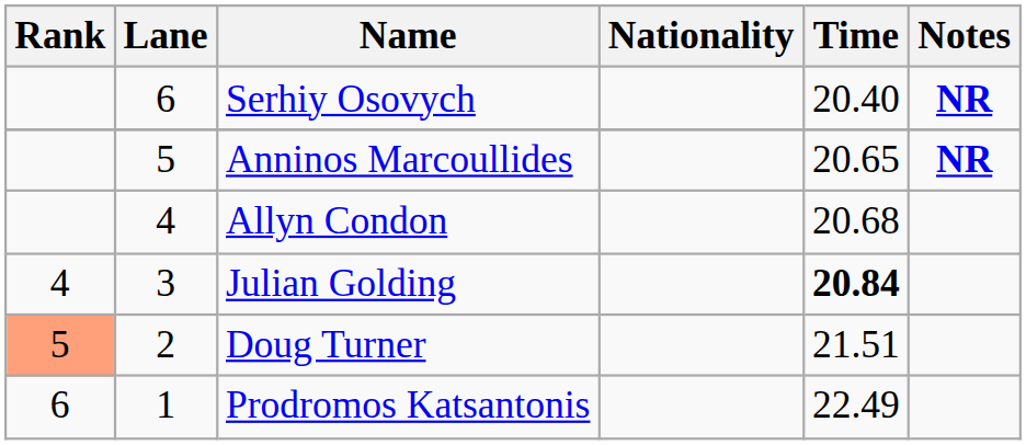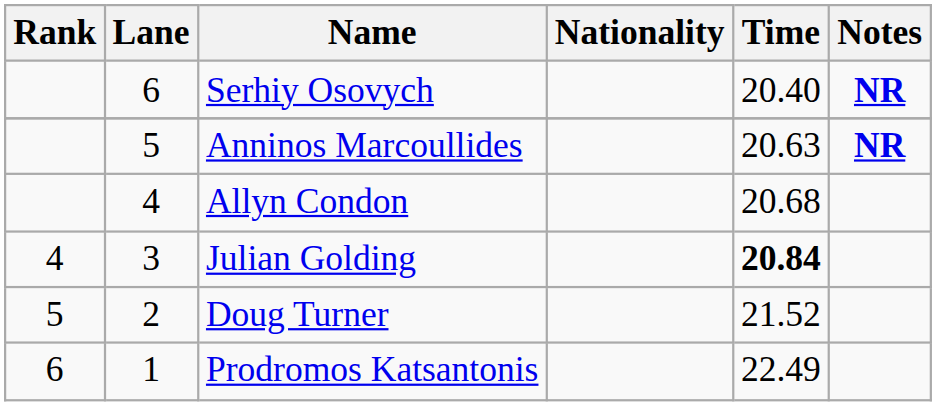 <table class="wikitable sortable" style="text-align:center">
 <tr>
 <th>Rank</th>
 <th>Lane</th>
 <th>Name</th>
 <th>Nationality</th>
 <th>Time</th>
 <th>Notes</th>
 </tr>
 <tr>
 <td></td>
 <td>6</td>
 <td align="left"><a href='#'>Serhiy Osovych</a></td>
 <td align=left></td>
 <td>20.40</td>
 <td><strong><a href='#'>NR</a></strong></td>
 </tr>
 <tr>
 </tr>
 <tr>
 <td></td>
 <td>5</td>
 <td align="left"><a href='#'>Anninos Marcoullides</a></td>
 <td align=left></td>
-<td>20.65</td>
+<td>20.63</td>
 <td><strong><a href='#'>NR</a></strong></td>
 </tr>
 <tr>
 <td></td>
 <td>4</td>
 <td align="left"><a href='#'>Allyn Condon</a></td>
 <td align=left></td>
 <td>20.68</td>
 <td></td>
 </tr>
 <tr>
 <td>4</td>
 <td>3</td>
 <td align="left"><a href='#'>Julian Golding</a></td>
 <td align=left></td>
 <td><strong>20.84</strong></td>
 <td></td>
 </tr>
 <tr>
-<td style="background: lightsalmon;">5</td>
+<td>5</td>
 <td>2</td>
 <td align="left"><a href='#'>Doug Turner</a></td>
 <td align=left></td>
-<td>21.51</td>
+<td>21.52</td>
 <td></td>
 </tr>
 <tr>
 <td>6</td>
 <td>1</td>
 <td align="left"><a href='#'>Prodromos Katsantonis</a></td>
 <td align=left></td>
 <td>22.49</td>
 <td></td>
 </tr>
 </table>
